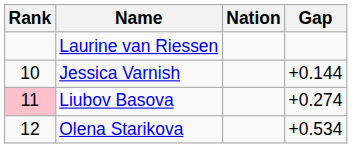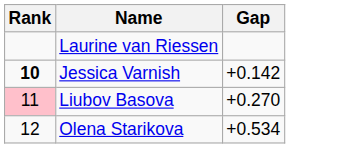 <table class="wikitable sortable" style="text-align:center">
 <tr>
 <th>Rank</th>
 <th>Name</th>
-<th>Nation</th>
 <th>Gap</th>
 </tr>
 <tr>
 <td></td>
 <td align=left><a href='#'>Laurine van Riessen</a></td>
-<td align=left></td>
 <td></td>
 </tr>
 <tr>
-<td>10</td>
+<td><strong>10</strong></td>
 <td align=left><a href='#'>Jessica Varnish</a></td>
-<td align=left></td>
-<td>+0.144</td>
+<td>+0.142</td>
 </tr>
 <tr>
 <td style="background: pink;">11</td>
 <td align=left><a href='#'>Liubov Basova</a></td>
-<td align=left></td>
-<td>+0.274</td>
+<td>+0.270</td>
 </tr>
 <tr>
 <td>12</td>
 <td align=left><a href='#'>Olena Starikova</a></td>
-<td align=left></td>
 <td>+0.534</td>
 </tr>
 </table>
